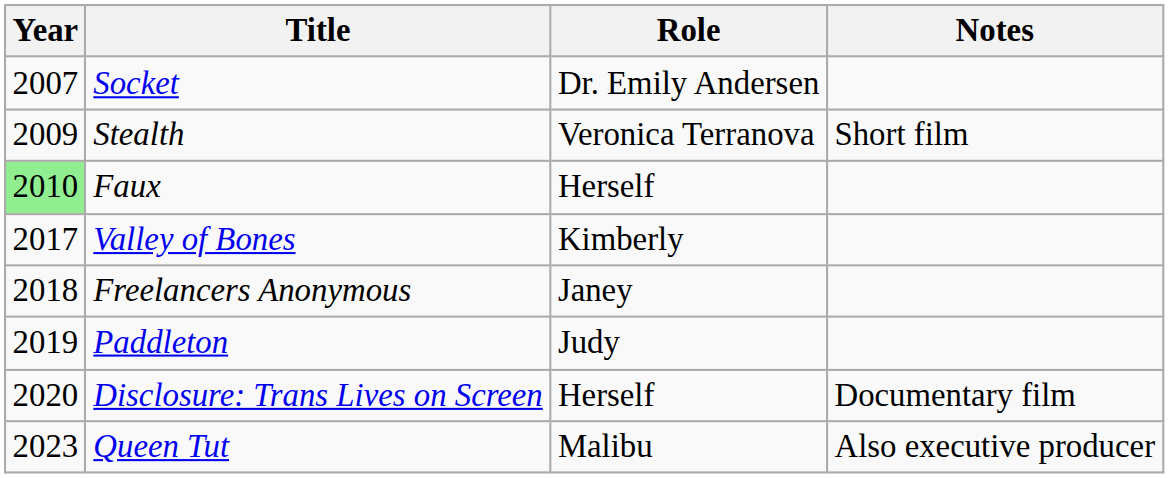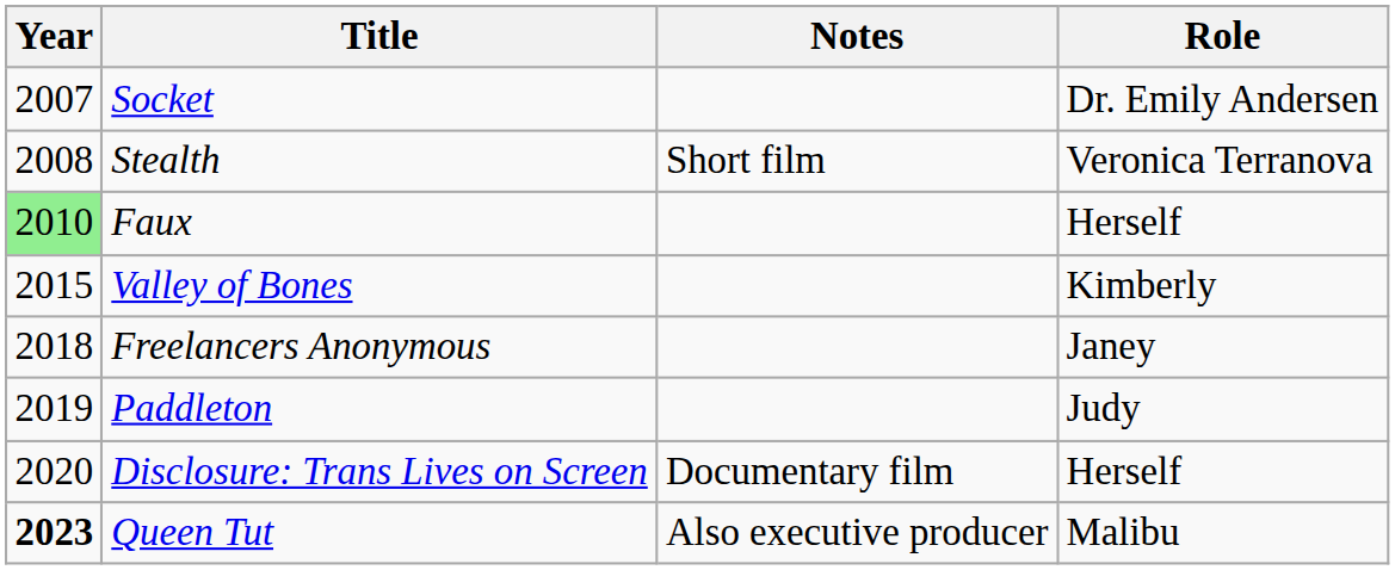 <table class="wikitable sortable">
 <tr>
 <th>Year</th>
 <th>Title</th>
+<th class="unsortable">Notes</th>
 <th>Role</th>
-<th class="unsortable">Notes</th>
 </tr>
 <tr>
 <td>2007</td>
 <td><em><a href='#'>Socket</a></em></td>
+<td></td>
 <td>Dr. Emily Andersen</td>
-<td></td>
 </tr>
 <tr>
-<td>2009</td>
+<td>2008</td>
 <td><em>Stealth</em></td>
+<td>Short film</td>
 <td>Veronica Terranova</td>
-<td>Short film</td>
 </tr>
 <tr>
 <td style="background: lightgreen;">2010</td>
 <td><em>Faux</em></td>
+<td></td>
 <td>Herself</td>
-<td></td>
 </tr>
 <tr>
-<td>2017</td>
+<td>2015</td>
 <td><em><a href='#'>Valley of Bones</a></em></td>
+<td></td>
 <td>Kimberly</td>
-<td></td>
 </tr>
 <tr>
 <td>2018</td>
 <td><em>Freelancers Anonymous</em></td>
+<td></td>
 <td>Janey</td>
-<td></td>
 </tr>
 <tr>
 <td>2019</td>
 <td><em><a href='#'>Paddleton</a></em></td>
+<td></td>
 <td>Judy</td>
-<td></td>
 </tr>
 <tr>
 <td>2020</td>
 <td><em><a href='#'>Disclosure: Trans Lives on Screen</a></em></td>
+<td>Documentary film</td>
 <td>Herself</td>
-<td>Documentary film</td>
 </tr>
 <tr>
-<td>2023</td>
+<td><strong>2023</strong></td>
 <td><em><a href='#'>Queen Tut</a></em></td>
+<td>Also executive producer</td>
 <td>Malibu</td>
-<td>Also executive producer</td>
 </tr>
 </table>
